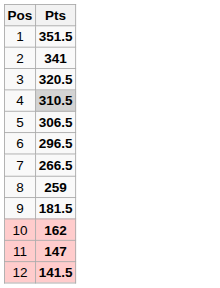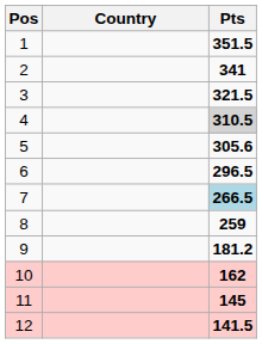 <table class="wikitable" style="text-align: center; font-size:95%">
 <tr>
 <th width="25">Pos</th>
+<th width="150">Country</th>
 <th width="25">Pts</th>
 </tr>
 <tr>
 <td>1</td>
+<td align="left"><strong></strong></td>
 <td><strong>351.5</strong></td>
 </tr>
 <tr>
 <td>2</td>
+<td align="left"><strong></strong></td>
 <td><strong>341</strong></td>
 </tr>
 <tr>
 <td>3</td>
-<td><strong>320.5</strong></td>
+<td align="left"><strong></strong></td>
+<td><strong>321.5</strong></td>
 </tr>
 <tr>
 <td>4</td>
+<td align="left"><strong></strong></td>
 <td style="background: lightgrey;"><strong>310.5</strong></td>
 </tr>
 <tr>
 <td>5</td>
-<td><strong>306.5</strong></td>
+<td align="left"><strong></strong></td>
+<td><strong>305.6</strong></td>
 </tr>
 <tr>
 <td>6</td>
+<td align="left"><strong></strong></td>
 <td><strong>296.5</strong></td>
 </tr>
 <tr>
 <td>7</td>
-<td><strong>266.5</strong></td>
+<td align="left"><strong></strong></td>
+<td style="background: lightblue;"><strong>266.5</strong></td>
 </tr>
 <tr>
 <td>8</td>
+<td align="left"><strong></strong></td>
 <td><strong>259</strong></td>
 </tr>
 <tr>
 <td>9</td>
-<td><strong>181.5</strong></td>
+<td align="left"><strong></strong></td>
+<td><strong>181.2</strong></td>
 </tr>
 <tr bgcolor=ffcccc>
 <td>10</td>
+<td align="left"><strong></strong></td>
 <td><strong>162</strong></td>
 </tr>
 <tr bgcolor=ffcccc>
 <td>11</td>
-<td><strong>147</strong></td>
+<td align="left"><strong></strong></td>
+<td><strong>145</strong></td>
 </tr>
 <tr bgcolor=ffcccc>
 <td>12</td>
+<td align="left"><strong></strong></td>
 <td><strong>141.5</strong></td>
 </tr>
 </table>
